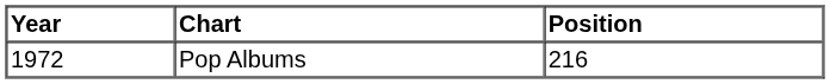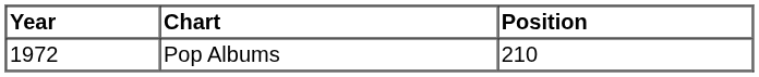 <table border=1 cellspacing=0 cellpadding=2 width="550px">
 <tr>
 <th align="left">Year</th>
 <th align="left">Chart</th>
 <th align="left">Position</th>
 </tr>
 <tr>
 <td align="left">1972</td>
 <td align="left">Pop Albums</td>
-<td align="left">216</td>
+<td align="left">210</td>
 </tr>
 <tr>
 </tr>
 </table>
